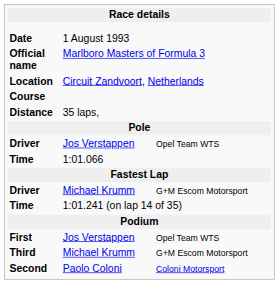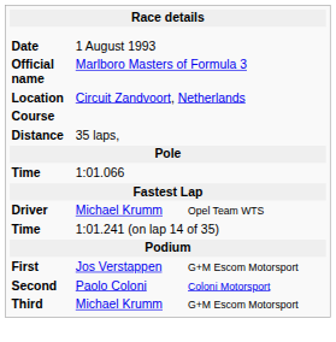 <table class="infobox" align="right" cellpadding="2" style="float:right; width: 26em; ">
 <tr>
 <th colspan="3" style="background:#efefef;">Race details</th>
 </tr>
 <tr>
 <td colspan="3" style="text-align:center;"></td>
 </tr>
 <tr>
 <td colspan="3" style="text-align:center;"></td>
 </tr>
 <tr>
 <td style="width: 20%;"><strong>Date</strong></td>
 <td>1 August 1993</td>
 </tr>
 <tr>
 <td><strong>Official name</strong></td>
 <td colspan=2><a href='#'>Marlboro Masters of Formula 3</a></td>
 </tr>
 <tr>
 <td><strong>Location</strong></td>
 <td colspan=2><a href='#'>Circuit Zandvoort</a>, <a href='#'>Netherlands</a></td>
 </tr>
 <tr>
 <td><strong>Course</strong></td>
 <td colspan=2></td>
 </tr>
 <tr>
 <td><strong>Distance</strong></td>
 <td colspan=2>35 laps, </td>
 </tr>
 <tr>
 <th colspan="3" style="background:#efefef;">Pole</th>
 </tr>
 <tr>
-<td><strong>Driver</strong></td>
-<td> <a href='#'>Jos Verstappen</a></td>
-<td><small>Opel Team WTS</small></td>
-</tr>
-<tr>
 <td><strong>Time</strong></td>
 <td colspan=2>1:01.066</td>
 </tr>
 <tr>
 <th colspan="3" style="background:#efefef;">Fastest Lap</th>
 </tr>
 <tr>
 <td><strong>Driver</strong></td>
 <td> <a href='#'>Michael Krumm</a></td>
-<td><small>G+M Escom Motorsport</small></td>
+<td><small>Opel Team WTS</small></td>
 </tr>
 <tr>
 <td><strong>Time</strong></td>
 <td colspan=2>1:01.241 (on lap 14 of 35)</td>
 </tr>
 <tr>
 <th colspan="3" style="background:#efefef;">Podium</th>
 </tr>
 <tr>
 <td><strong>First</strong></td>
 <td> <a href='#'>Jos Verstappen</a></td>
-<td><small>Opel Team WTS</small></td>
-</tr>
-<tr>
-<td><strong>Third</strong></td>
-<td> <a href='#'>Michael Krumm</a></td>
 <td><small>G+M Escom Motorsport</small></td>
 </tr>
 <tr>
 <td><strong>Second</strong></td>
 <td> <a href='#'>Paolo Coloni</a></td>
 <td><small><a href='#'>Coloni Motorsport</a></small></td>
 </tr>
+<tr>
+<td><strong>Third</strong></td>
+<td> <a href='#'>Michael Krumm</a></td>
+<td><small>G+M Escom Motorsport</small></td>
+</tr>
 </table>
